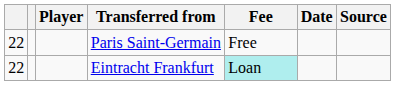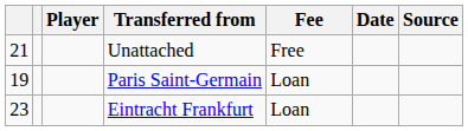 <table class="wikitable plainrowheaders sortable">
 <tr>
 <th></th>
 <th></th>
 <th scope="col">Player</th>
 <th>Transferred from</th>
 <th style="width: 65px;">Fee</th>
 <th scope="col">Date</th>
 <th scope="col">Source</th>
 </tr>
 <tr>
-<td align="center">22</td>
+<td align="center">21</td>
 <td align="center"></td>
 <td></td>
-<td> <a href='#'>Paris Saint-Germain</a></td>
+<td>Unattached</td>
 <td>Free</td>
 <td></td>
 <td></td>
 </tr>
 <tr>
-<td align="center">22</td>
+<td align="center">19</td>
+<td align="center"></td>
+<td></td>
+<td> <a href='#'>Paris Saint-Germain</a></td>
+<td>Loan</td>
+<td></td>
+<td></td>
+</tr>
+<tr>
+<td align="center">23</td>
 <td align="center"></td>
 <td></td>
 <td> <a href='#'>Eintracht Frankfurt</a></td>
-<td style="background: paleturquoise;">Loan</td>
+<td>Loan</td>
 <td></td>
 <td></td>
 </tr>
 </table>
